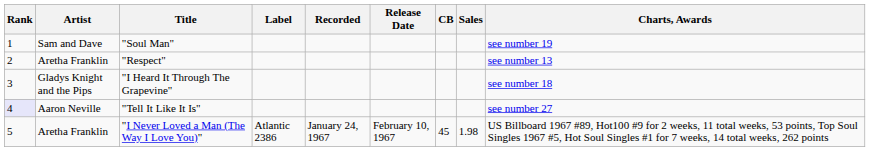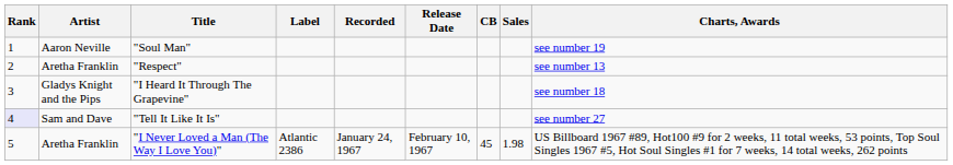 <table class="wikitable sortable">
 <tr>
 <th>Rank</th>
 <th>Artist</th>
 <th>Title</th>
 <th>Label</th>
 <th>Recorded</th>
 <th>Release Date</th>
 <th>CB</th>
 <th>Sales</th>
 <th>Charts, Awards</th>
 </tr>
 <tr>
 <td>1</td>
-<td>Sam and Dave</td>
+<td>Aaron Neville</td>
 <td>"Soul Man"</td>
 <td></td>
 <td></td>
 <td></td>
 <td></td>
 <td></td>
 <td><a href='#'>see number 19</a></td>
 </tr>
 <tr>
 <td>2</td>
 <td>Aretha Franklin</td>
 <td>"Respect"</td>
 <td></td>
 <td></td>
 <td></td>
 <td></td>
 <td></td>
 <td><a href='#'>see number 13</a></td>
 </tr>
 <tr>
 <td>3</td>
 <td>Gladys Knight and the Pips</td>
 <td>"I Heard It Through The Grapevine"</td>
 <td></td>
 <td></td>
 <td></td>
 <td></td>
 <td></td>
 <td><a href='#'>see number 18</a></td>
 </tr>
 <tr>
 <td style="background: lavender;">4</td>
-<td>Aaron Neville</td>
+<td>Sam and Dave</td>
 <td>"Tell It Like It Is"</td>
 <td></td>
 <td></td>
 <td></td>
 <td></td>
 <td></td>
 <td><a href='#'>see number 27</a></td>
 </tr>
 <tr>
 <td>5</td>
 <td>Aretha Franklin</td>
 <td>"<a href='#'>I Never Loved a Man (The Way I Love You)</a>"</td>
 <td>Atlantic 2386</td>
 <td>January 24, 1967</td>
 <td>February 10, 1967</td>
 <td>45</td>
 <td>1.98</td>
 <td>US Billboard 1967 #89, Hot100 #9 for 2 weeks, 11 total weeks, 53 points, Top Soul Singles 1967 #5, Hot Soul Singles #1 for 7 weeks, 14 total weeks, 262 points</td>
 </tr>
 </table>
